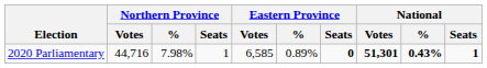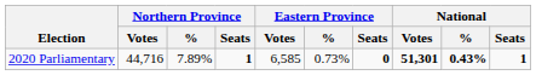 <table class="wikitable" style="text-align:right; font-size:100%">
 <tr>
 <th valign=bottom rowspan=2>Election</th>
 <th colspan=3><a href='#'>Northern Province</a></th>
 <th colspan=3><a href='#'>Eastern Province</a></th>
 <th colspan=3>National</th>
 </tr>
 <tr>
 <th width="50">Votes</th>
 <th width="50">%</th>
 <th width="40">Seats</th>
 <th width="50">Votes</th>
 <th width="50">%</th>
 <th width="40">Seats</th>
 <th width="50">Votes</th>
 <th width="50">%</th>
 <th width="40">Seats</th>
 </tr>
 <tr>
 <td align=left><a href='#'>2020 Parliamentary</a></td>
 <td>44,716</td>
-<td>7.98%</td>
-<td>1</td>
+<td>7.89%</td>
+<td><strong>1</strong></td>
 <td>6,585</td>
-<td>0.89%</td>
+<td>0.73%</td>
 <td><strong>0</strong></td>
 <td><strong>51,301</strong></td>
 <td><strong>0.43%</strong></td>
 <td><strong>1</strong></td>
 </tr>
 </table>
